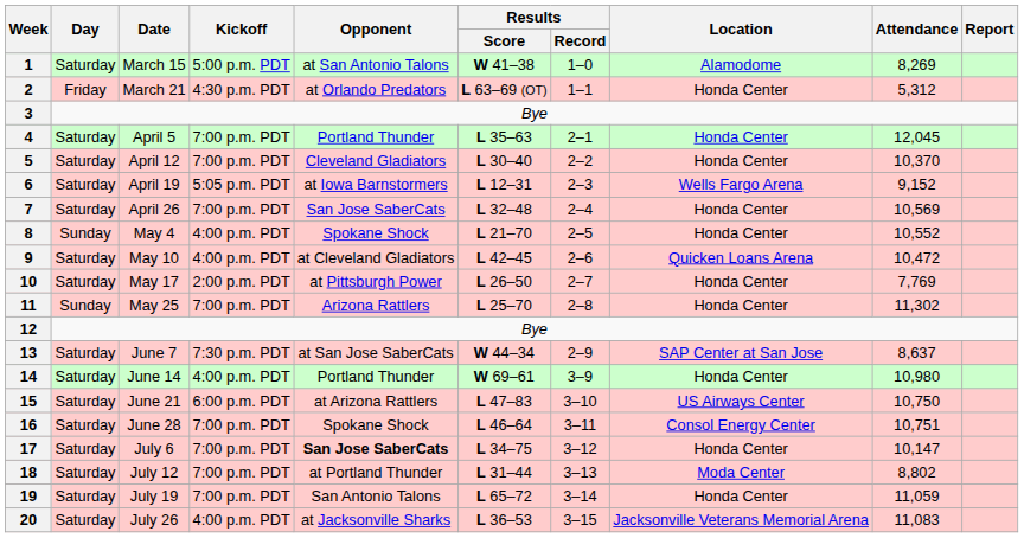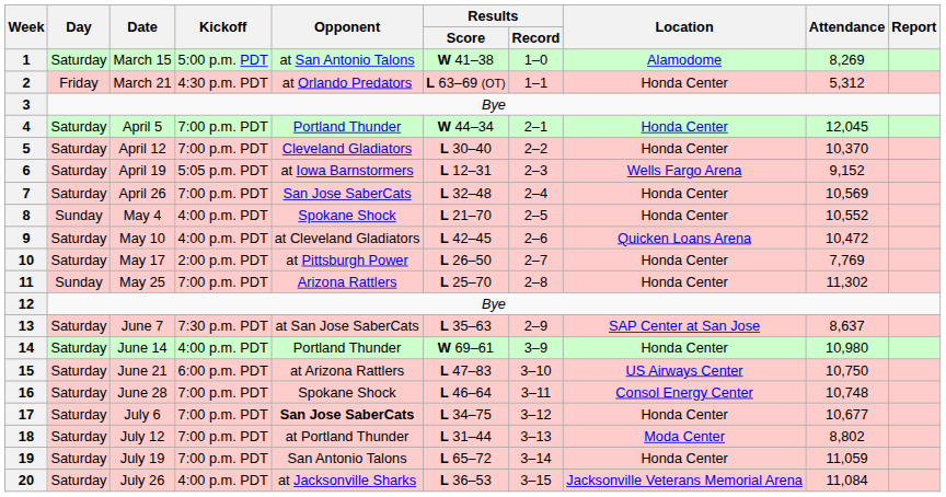 <table class="wikitable" style="font-size: 95%;">
 <tr>
 <th rowspan=2>Week</th>
 <th rowspan=2>Day</th>
 <th rowspan=2>Date</th>
 <th rowspan=2>Kickoff</th>
 <th rowspan=2>Opponent</th>
 <th colspan=2>Results</th>
 <th rowspan=2>Location</th>
 <th rowspan=2>Attendance</th>
 <th rowspan=2>Report</th>
 </tr>
 <tr>
 <th>Score</th>
 <th>Record</th>
 </tr>
 <tr style= background:#ccffcc>
 <th align="center"><strong>1</strong></th>
 <td align="center">Saturday</td>
 <td align="center">March 15</td>
 <td align="center">5:00 p.m. <a href='#'>PDT</a></td>
 <td align="center">at <a href='#'>San Antonio Talons</a></td>
 <td align="center"><strong>W</strong> 41–38</td>
 <td align="center">1–0</td>
 <td align="center"><a href='#'>Alamodome</a></td>
 <td align="center">8,269</td>
 <td align="center"></td>
 </tr>
 <tr style= background:#ffcccc>
 <th align="center"><strong>2</strong></th>
 <td align="center">Friday</td>
 <td align="center">March 21</td>
 <td align="center">4:30 p.m. PDT</td>
 <td align="center">at <a href='#'>Orlando Predators</a></td>
 <td align="center"><strong>L</strong> 63–69 <small>(OT)</small></td>
 <td align="center">1–1</td>
 <td align="center">Honda Center</td>
 <td align="center">5,312</td>
 <td align="center"></td>
 </tr>
 <tr style=>
 <th align="center"><strong>3</strong></th>
 <td colspan=9 align="center" valign="middle"><em>Bye</em></td>
 </tr>
 <tr style= background:#ccffcc>
 <th align="center"><strong>4</strong></th>
 <td align="center">Saturday</td>
 <td align="center">April 5</td>
 <td align="center">7:00 p.m. PDT</td>
 <td align="center"><a href='#'>Portland Thunder</a></td>
-<td align="center"><strong>L</strong> 35–63</td>
+<td align="center"><strong>W</strong> 44–34</td>
 <td align="center">2–1</td>
 <td align="center"><a href='#'>Honda Center</a></td>
 <td align="center">12,045</td>
 <td align="center"></td>
 </tr>
 <tr style= background:#ffcccc>
 <th align="center"><strong>5</strong></th>
 <td align="center">Saturday</td>
 <td align="center">April 12</td>
 <td align="center">7:00 p.m. PDT</td>
 <td align="center"><a href='#'>Cleveland Gladiators</a></td>
 <td align="center"><strong>L</strong> 30–40</td>
 <td align="center">2–2</td>
 <td align="center">Honda Center</td>
 <td align="center">10,370</td>
 <td align="center"></td>
 </tr>
 <tr style= background:#ffcccc>
 <th align="center"><strong>6</strong></th>
 <td align="center">Saturday</td>
 <td align="center">April 19</td>
 <td align="center">5:05 p.m. PDT</td>
 <td align="center">at <a href='#'>Iowa Barnstormers</a></td>
 <td align="center"><strong>L</strong> 12–31</td>
 <td align="center">2–3</td>
 <td align="center"><a href='#'>Wells Fargo Arena</a></td>
 <td align="center">9,152</td>
 <td align="center"></td>
 </tr>
 <tr style= background:#ffcccc>
 <th align="center"><strong>7</strong></th>
 <td align="center">Saturday</td>
 <td align="center">April 26</td>
 <td align="center">7:00 p.m. PDT</td>
 <td align="center"><a href='#'>San Jose SaberCats</a></td>
 <td align="center"><strong>L</strong> 32–48</td>
 <td align="center">2–4</td>
 <td align="center">Honda Center</td>
 <td align="center">10,569</td>
 <td align="center"></td>
 </tr>
 <tr style= background:#ffcccc>
 <th align="center"><strong>8</strong></th>
 <td align="center">Sunday</td>
 <td align="center">May 4</td>
 <td align="center">4:00 p.m. PDT</td>
 <td align="center"><a href='#'>Spokane Shock</a></td>
 <td align="center"><strong>L</strong> 21–70</td>
 <td align="center">2–5</td>
 <td align="center">Honda Center</td>
 <td align="center">10,552</td>
 <td align="center"></td>
 </tr>
 <tr style= background:#ffcccc>
 <th align="center"><strong>9</strong></th>
 <td align="center">Saturday</td>
 <td align="center">May 10</td>
 <td align="center">4:00 p.m. PDT</td>
 <td align="center">at Cleveland Gladiators</td>
 <td align="center"><strong>L</strong> 42–45</td>
 <td align="center">2–6</td>
 <td align="center"><a href='#'>Quicken Loans Arena</a></td>
 <td align="center">10,472</td>
 <td align="center"></td>
 </tr>
 <tr style= background:#ffcccc>
 <th align="center"><strong>10</strong></th>
 <td align="center">Saturday</td>
 <td align="center">May 17</td>
 <td align="center">2:00 p.m. PDT</td>
 <td align="center">at <a href='#'>Pittsburgh Power</a></td>
 <td align="center"><strong>L</strong> 26–50</td>
 <td align="center">2–7</td>
 <td align="center">Honda Center</td>
 <td align="center">7,769</td>
 <td align="center"></td>
 </tr>
 <tr style= background:#ffcccc>
 <th align="center"><strong>11</strong></th>
 <td align="center">Sunday</td>
 <td align="center">May 25</td>
 <td align="center">7:00 p.m. PDT</td>
 <td align="center"><a href='#'>Arizona Rattlers</a></td>
 <td align="center"><strong>L</strong> 25–70</td>
 <td align="center">2–8</td>
 <td align="center">Honda Center</td>
 <td align="center">11,302</td>
 <td align="center"></td>
 </tr>
 <tr style=>
 <th align="center"><strong>12</strong></th>
 <td colspan=9 align="center" valign="middle"><em>Bye</em></td>
 </tr>
 <tr style= background:#ffcccc>
 <th align="center"><strong>13</strong></th>
 <td align="center">Saturday</td>
 <td align="center">June 7</td>
 <td align="center">7:30 p.m. PDT</td>
 <td align="center">at San Jose SaberCats</td>
-<td align="center"><strong>W</strong> 44–34</td>
+<td align="center"><strong>L</strong> 35–63</td>
 <td align="center">2–9</td>
 <td align="center"><a href='#'>SAP Center at San Jose</a></td>
 <td align="center">8,637</td>
 <td align="center"></td>
 </tr>
 <tr style= background:#ccffcc>
 <th align="center"><strong>14</strong></th>
 <td align="center">Saturday</td>
 <td align="center">June 14</td>
 <td align="center">4:00 p.m. PDT</td>
 <td align="center">Portland Thunder</td>
 <td align="center"><strong>W</strong> 69–61</td>
 <td align="center">3–9</td>
 <td align="center">Honda Center</td>
 <td align="center">10,980</td>
 <td align="center"></td>
 </tr>
 <tr style= background:#ffcccc>
 <th align="center"><strong>15</strong></th>
 <td align="center">Saturday</td>
 <td align="center">June 21</td>
 <td align="center">6:00 p.m. PDT</td>
 <td align="center">at Arizona Rattlers</td>
 <td align="center"><strong>L</strong> 47–83</td>
 <td align="center">3–10</td>
 <td align="center"><a href='#'>US Airways Center</a></td>
 <td align="center">10,750</td>
 <td align="center"></td>
 </tr>
 <tr style= background:#ffcccc>
 <th align="center"><strong>16</strong></th>
 <td align="center">Saturday</td>
 <td align="center">June 28</td>
 <td align="center">7:00 p.m. PDT</td>
 <td align="center">Spokane Shock</td>
 <td align="center"><strong>L</strong> 46–64</td>
 <td align="center">3–11</td>
 <td align="center"><a href='#'>Consol Energy Center</a></td>
-<td align="center">10,751</td>
+<td align="center">10,748</td>
 <td align="center"></td>
 </tr>
 <tr style= background:#ffcccc>
 <th align="center"><strong>17</strong></th>
 <td align="center">Saturday</td>
 <td align="center">July 6</td>
 <td align="center">7:00 p.m. PDT</td>
 <td align="center"><strong>San Jose SaberCats</strong></td>
 <td align="center"><strong>L</strong> 34–75</td>
 <td align="center">3–12</td>
 <td align="center">Honda Center</td>
-<td align="center">10,147</td>
+<td align="center">10,677</td>
 <td align="center"></td>
 </tr>
 <tr style= background:#ffcccc>
 <th align="center"><strong>18</strong></th>
 <td align="center">Saturday</td>
 <td align="center">July 12</td>
 <td align="center">7:00 p.m. PDT</td>
 <td align="center">at Portland Thunder</td>
 <td align="center"><strong>L</strong> 31–44</td>
 <td align="center">3–13</td>
 <td align="center"><a href='#'>Moda Center</a></td>
 <td align="center">8,802</td>
 <td align="center"></td>
 </tr>
 <tr style= background:#ffcccc>
 <th align="center"><strong>19</strong></th>
 <td align="center">Saturday</td>
 <td align="center">July 19</td>
 <td align="center">7:00 p.m. PDT</td>
 <td align="center">San Antonio Talons</td>
 <td align="center"><strong>L</strong> 65–72</td>
 <td align="center">3–14</td>
 <td align="center">Honda Center</td>
 <td align="center">11,059</td>
 <td align="center"></td>
 </tr>
 <tr style= background:#ffcccc>
 <th align="center"><strong>20</strong></th>
 <td align="center">Saturday</td>
 <td align="center">July 26</td>
 <td align="center">4:00 p.m. PDT</td>
 <td align="center">at <a href='#'>Jacksonville Sharks</a></td>
 <td align="center"><strong>L</strong> 36–53</td>
 <td align="center">3–15</td>
 <td align="center"><a href='#'>Jacksonville Veterans Memorial Arena</a></td>
-<td align="center">11,083</td>
+<td align="center">11,084</td>
 <td align="center"></td>
 </tr>
 </table>
